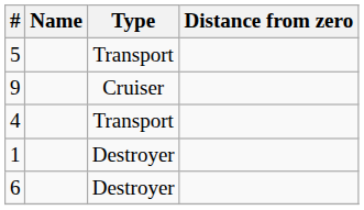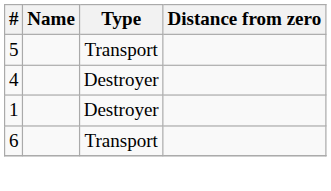 <table class="wikitable">
 <tr>
 <th>#</th>
 <th>Name</th>
 <th>Type</th>
 <th>Distance from zero</th>
 </tr>
 <tr>
 <td style="text-align:center;">5</td>
 <td style="text-align:center;"></td>
 <td style="text-align:center;">Transport</td>
 <td style="text-align:center;"></td>
 </tr>
 <tr>
-<td style="text-align:center;">9</td>
-<td style="text-align:center;"></td>
-<td style="text-align:center;">Cruiser</td>
-<td style="text-align:center;"></td>
-</tr>
-<tr>
 <td style="text-align:center;">4</td>
 <td style="text-align:center;"></td>
-<td style="text-align:center;">Transport</td>
+<td style="text-align:center;">Destroyer</td>
 <td style="text-align:center;"></td>
 </tr>
 <tr>
 <td style="text-align:center;">1</td>
 <td style="text-align:center;"></td>
 <td style="text-align:center;">Destroyer</td>
 <td style="text-align:center;"></td>
 </tr>
 <tr>
 <td style="text-align:center;">6</td>
 <td style="text-align:center;"></td>
-<td style="text-align:center;">Destroyer</td>
+<td style="text-align:center;">Transport</td>
 <td style="text-align:center;"></td>
 </tr>
 <tr>
 </tr>
 </table>
